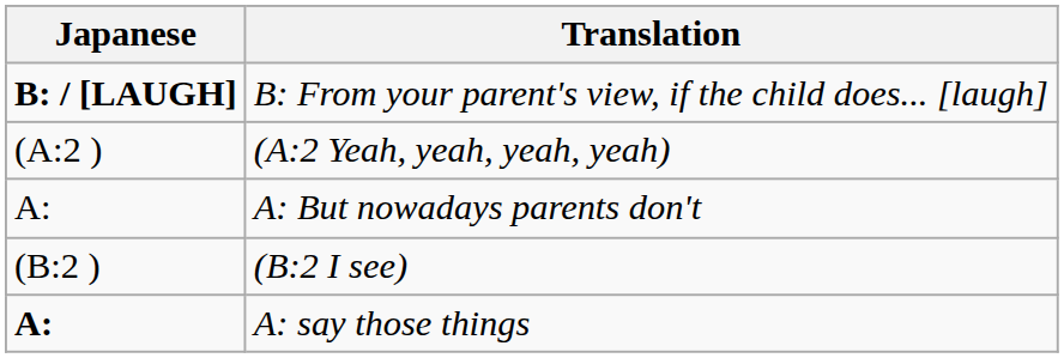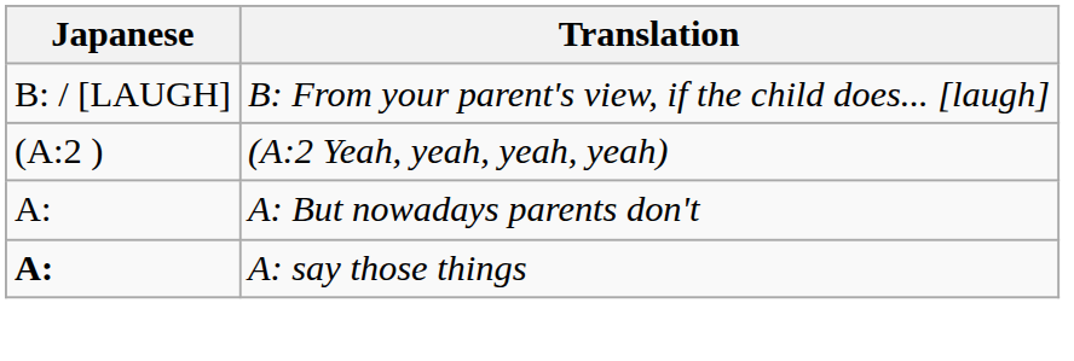 <table class="wikitable">
 <tr>
 <th>Japanese</th>
 <th>Translation</th>
 </tr>
 <tr>
-<td><strong>B: / [LAUGH]</strong></td>
+<td>B: / [LAUGH]</td>
 <td><em>B: From your parent's view, if the child does... [laugh]</em></td>
 </tr>
 <tr>
 <td>(A:2 )</td>
 <td><em>(A:2 Yeah, yeah, yeah, yeah)</em></td>
 </tr>
 <tr>
 <td>A: </td>
 <td><em>A: But nowadays parents don't</em></td>
 </tr>
 <tr>
-<td>(B:2 )</td>
-<td><em>(B:2 I see)</em></td>
-</tr>
-<tr>
 <td><strong>A: </strong></td>
 <td><em>A: say those things</em></td>
 </tr>
 </table>
